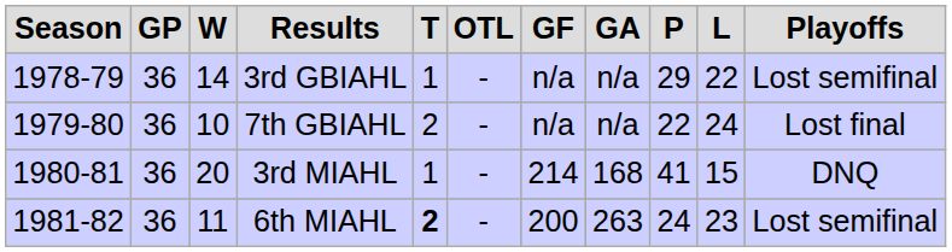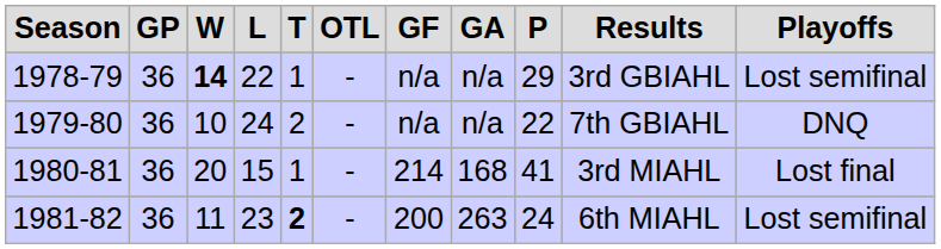 <table class="wikitable">
 <tr align="center"  bgcolor="#dddddd">
 <td><strong>Season</strong></td>
 <td><strong>GP</strong></td>
 <td><strong>W</strong></td>
-<td><strong>Results</strong></td>
+<td><strong>L</strong></td>
 <td><strong>T</strong></td>
 <td><strong>OTL</strong></td>
 <td><strong>GF</strong></td>
 <td><strong>GA</strong></td>
 <td><strong>P</strong></td>
-<td><strong>L</strong></td>
+<td><strong>Results</strong></td>
 <td><strong>Playoffs</strong></td>
 </tr>
 <tr align="center" bgcolor="cccfff">
 <td>1978-79</td>
 <td>36</td>
-<td>14</td>
-<td>3rd GBIAHL</td>
+<td><strong>14</strong></td>
+<td>22</td>
 <td>1</td>
 <td>-</td>
 <td>n/a</td>
 <td>n/a</td>
 <td>29</td>
-<td>22</td>
+<td>3rd GBIAHL</td>
 <td>Lost semifinal</td>
 </tr>
 <tr align="center" bgcolor="cccfff">
 <td>1979-80</td>
 <td>36</td>
 <td>10</td>
-<td>7th GBIAHL</td>
+<td>24</td>
 <td>2</td>
 <td>-</td>
 <td>n/a</td>
 <td>n/a</td>
 <td>22</td>
-<td>24</td>
-<td>Lost final</td>
+<td>7th GBIAHL</td>
+<td>DNQ</td>
 </tr>
 <tr align="center" bgcolor="cccfff">
 <td>1980-81</td>
 <td>36</td>
 <td>20</td>
-<td>3rd MIAHL</td>
+<td>15</td>
 <td>1</td>
 <td>-</td>
 <td>214</td>
 <td>168</td>
 <td>41</td>
-<td>15</td>
-<td>DNQ</td>
+<td>3rd MIAHL</td>
+<td>Lost final</td>
 </tr>
 <tr align="center" bgcolor="cccfff">
 <td>1981-82</td>
 <td>36</td>
 <td>11</td>
-<td>6th MIAHL</td>
+<td>23</td>
 <td><strong>2</strong></td>
 <td>-</td>
 <td>200</td>
 <td>263</td>
 <td>24</td>
-<td>23</td>
+<td>6th MIAHL</td>
 <td>Lost semifinal</td>
 </tr>
 </table>
